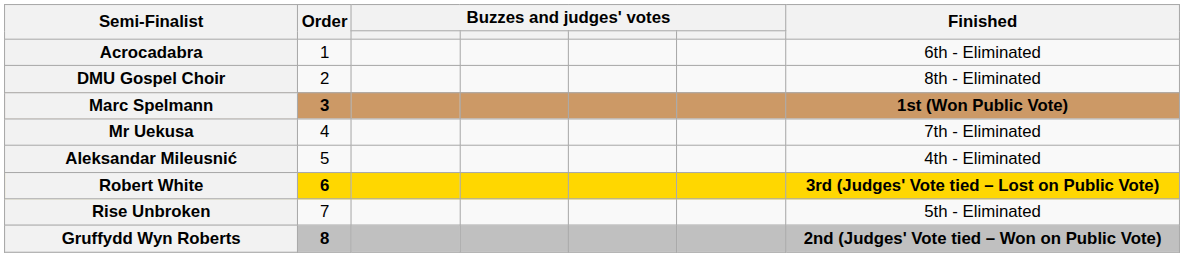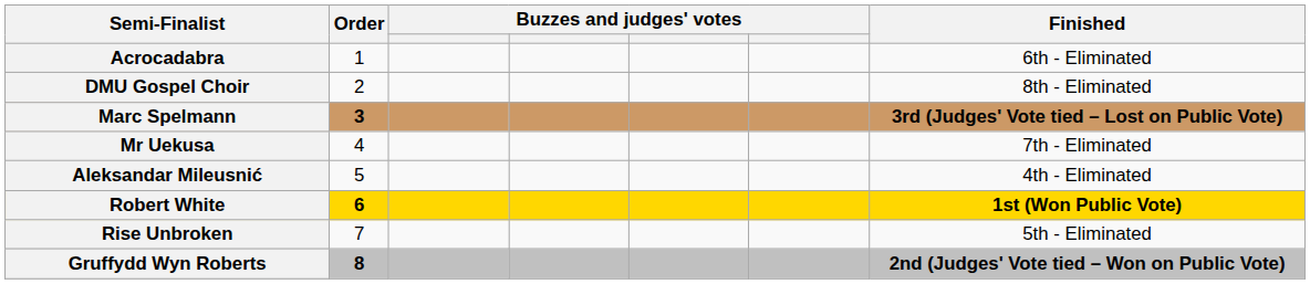 <table class="wikitable plainrowheaders sortable" style="text-align:center;">
 <tr>
 <th scope="col" rowspan="2" class="unsortable" style="width:17em;">Semi-Finalist</th>
 <th scope="col" rowspan="2" style="width:1em;">Order</th>
 <th scope="col" colspan="4" class="unsortable" style="width:24em;">Buzzes and judges' votes</th>
 <th scope="col" rowspan="2" style="width:23em;">Finished </th>
 </tr>
 <tr>
 <th scope="col" class="unsortable" style="width:6em;"></th>
 <th scope="col" class="unsortable" style="width:6em;"></th>
 <th scope="col" class="unsortable" style="width:6em;"></th>
 <th scope="col" class="unsortable" style="width:6em;"></th>
 </tr>
 <tr>
 <th scope="row">Acrocadabra</th>
 <td>1</td>
 <td style="text-align:center;"></td>
 <td style="text-align:center;"></td>
 <td style="text-align:center;"></td>
 <td style="text-align:center;"></td>
 <td>6th - Eliminated</td>
 </tr>
 <tr>
 <th scope="row">DMU Gospel Choir</th>
 <td>2</td>
 <td style="text-align:center;"></td>
 <td style="text-align:center;"></td>
 <td style="text-align:center;"></td>
 <td style="text-align:center;"></td>
 <td>8th - Eliminated</td>
 </tr>
 <tr style="background:#c96;">
 <th scope="row"><strong>Marc Spelmann</strong></th>
 <td><strong>3</strong></td>
 <td style="text-align:center;"></td>
 <td style="text-align:center;"></td>
 <td style="text-align:center;"></td>
 <td style="text-align:center;"></td>
-<td><strong>1st (Won Public Vote)</strong></td>
+<td><strong>3rd (Judges' Vote tied – Lost on Public Vote)</strong></td>
 </tr>
 <tr>
 <th scope="row">Mr Uekusa</th>
 <td>4</td>
 <td style="text-align:center;"></td>
 <td style="text-align:center;"></td>
 <td style="text-align:center;"></td>
 <td style="text-align:center;"></td>
 <td>7th - Eliminated</td>
 </tr>
 <tr>
 <th scope="row">Aleksandar Mileusnić</th>
 <td>5</td>
 <td style="text-align:center;"></td>
 <td style="text-align:center;"></td>
 <td style="text-align:center;"></td>
 <td style="text-align:center;"></td>
 <td>4th - Eliminated</td>
 </tr>
 <tr style="background:gold;">
 <th scope="row"><strong>Robert White</strong></th>
 <td><strong>6</strong></td>
 <td style="text-align:center;"></td>
 <td style="text-align:center;"></td>
 <td style="text-align:center;"></td>
 <td style="text-align:center;"></td>
-<td><strong>3rd (Judges' Vote tied – Lost on Public Vote)</strong></td>
+<td><strong>1st (Won Public Vote)</strong></td>
 </tr>
 <tr>
 <th scope="row">Rise Unbroken</th>
 <td>7</td>
 <td style="text-align:center;"></td>
 <td style="text-align:center;"></td>
 <td style="text-align:center;"></td>
 <td style="text-align:center;"></td>
 <td>5th - Eliminated</td>
 </tr>
 <tr style="background:silver;">
 <th scope="row"><strong>Gruffydd Wyn Roberts</strong></th>
 <td><strong>8</strong></td>
 <td style="text-align:center;"></td>
 <td style="text-align:center;"></td>
 <td style="text-align:center;"></td>
 <td style="text-align:center;"></td>
 <td><strong>2nd (Judges' Vote tied – Won on Public Vote)</strong></td>
 </tr>
 </table>
